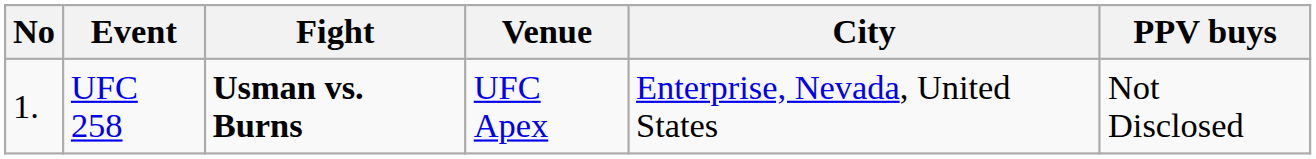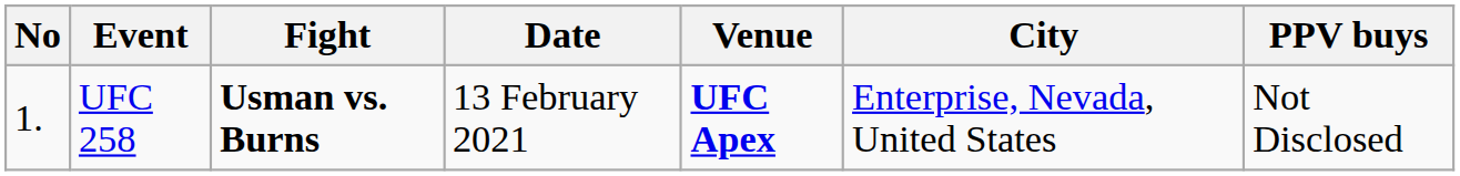 <table class="wikitable">
 <tr>
 <th>No</th>
 <th>Event</th>
 <th>Fight</th>
+<th>Date</th>
 <th>Venue</th>
 <th>City</th>
 <th>PPV buys</th>
 </tr>
 <tr>
 <td>1.</td>
 <td><a href='#'>UFC 258</a></td>
 <td><strong>Usman vs. Burns</strong></td>
-<td><a href='#'>UFC Apex</a></td>
+<td>13 February 2021</td>
+<td><strong><a href='#'>UFC Apex</a></strong></td>
 <td><a href='#'>Enterprise, Nevada</a>, United States</td>
 <td>Not Disclosed</td>
 </tr>
 </table>
